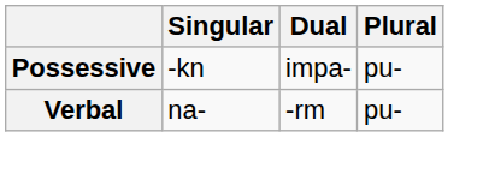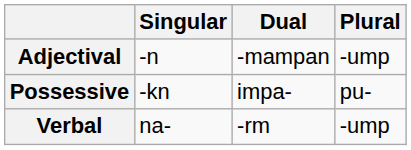 <table class="wikitable">
 <tr>
 <th> </th>
 <th>Singular</th>
 <th>Dual</th>
 <th>Plural</th>
+</tr>
+<tr>
+<th>Adjectival</th>
+<td>-n</td>
+<td>-mampan</td>
+<td>-ump</td>
 </tr>
 <tr>
 <th>Possessive</th>
 <td>-kn</td>
 <td>impa-</td>
 <td>pu-</td>
 </tr>
 <tr>
 <th>Verbal</th>
 <td>na-</td>
 <td>-rm</td>
-<td>pu-</td>
+<td>-ump</td>
 </tr>
 </table>
